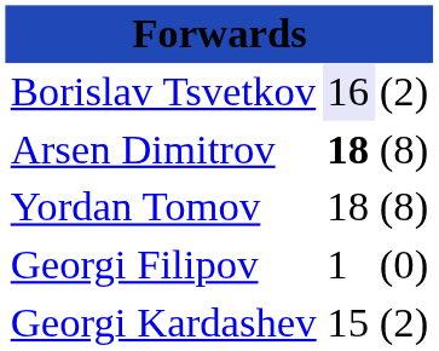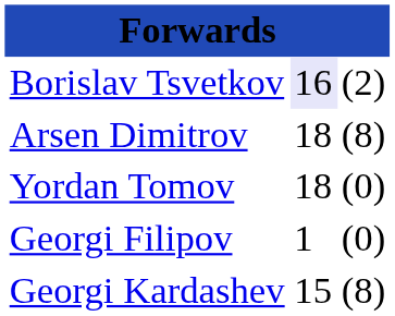 <table class="toccolours" border="0" cellpadding="2" cellspacing="0" align="left" style="margin:0.5em;">
 <tr>
 <th colspan="4" align="center" bgcolor="#2049B7"><span>Forwards</span></th>
 </tr>
 <tr>
 <td> <a href='#'>Borislav Tsvetkov</a></td>
 <td style="background: lavender;">16</td>
 <td>(2)</td>
 </tr>
 <tr>
 <td> <a href='#'>Arsen Dimitrov</a></td>
-<td><strong>18</strong></td>
+<td>18</td>
 <td>(8)</td>
 </tr>
 <tr>
 <td> <a href='#'>Yordan Tomov</a></td>
 <td>18</td>
-<td>(8)</td>
+<td>(0)</td>
 </tr>
 <tr>
 <td> <a href='#'>Georgi Filipov</a></td>
 <td>1</td>
 <td>(0)</td>
 </tr>
 <tr>
 <td> <a href='#'>Georgi Kardashev</a></td>
 <td>15</td>
-<td>(2)</td>
+<td>(8)</td>
 </tr>
 <tr>
 </tr>
 </table>
